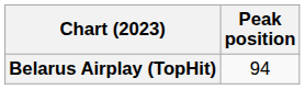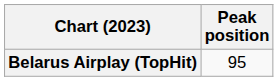 <table class="wikitable plainrowheaders" style="text-align:center">
 <tr>
 <th scope="col">Chart (2023)</th>
 <th scope="col">Peak<br>position</th>
 </tr>
 <tr>
 <th scope="row">Belarus Airplay (TopHit)</th>
-<td>94</td>
+<td>95</td>
 </tr>
 </table>
